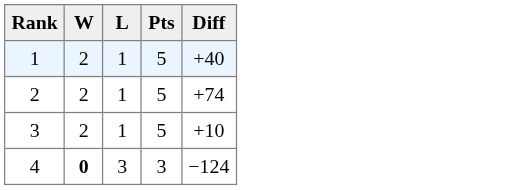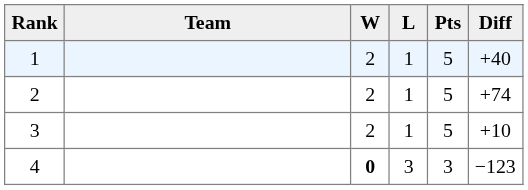 <table style=border-collapse:collapse border=1 cellspacing=0 cellpadding=5>
 <tr align=center bgcolor=#efefef>
 <th width=20>Rank</th>
+<th width=220>Team</th>
 <th width=20>W</th>
 <th width=20>L</th>
 <th width=20>Pts</th>
 <th width=25>Diff</th>
 </tr>
 <tr align=center bgcolor=#EBF5FF>
 <td>1</td>
+<td align=left></td>
 <td>2</td>
 <td>1</td>
 <td>5</td>
 <td>+40</td>
 </tr>
 <tr align=center>
 <td>2</td>
+<td align=left></td>
 <td>2</td>
 <td>1</td>
 <td>5</td>
 <td>+74</td>
 </tr>
 <tr align=center>
 <td>3</td>
+<td align=left></td>
 <td>2</td>
 <td>1</td>
 <td>5</td>
 <td>+10</td>
 </tr>
 <tr align=center>
 <td>4</td>
+<td align=left></td>
 <td><strong>0</strong></td>
 <td>3</td>
 <td>3</td>
-<td>−124</td>
+<td>−123</td>
 </tr>
 </table>
